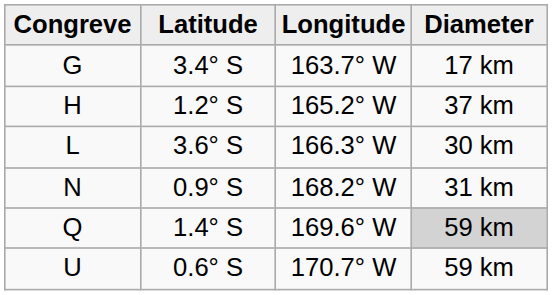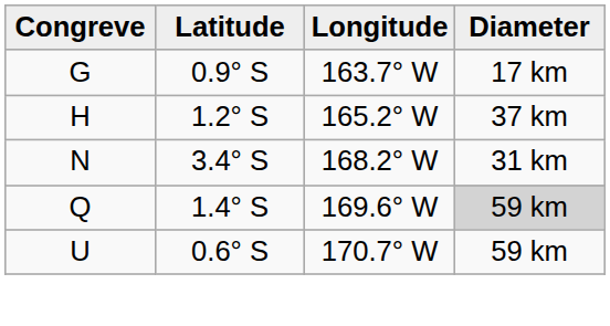 <table class="wikitable">
 <tr>
 <th width="25%" style="background:#eeeeee;">Congreve</th>
 <th width="25%" style="background:#eeeeee;">Latitude</th>
 <th width="25%" style="background:#eeeeee;">Longitude</th>
 <th width="25%" style="background:#eeeeee;">Diameter</th>
 </tr>
 <tr>
 <td align="center">G</td>
-<td align="center">3.4° S</td>
+<td align="center">0.9° S</td>
 <td align="center">163.7° W</td>
 <td align="center">17 km</td>
 </tr>
 <tr>
 <td align="center">H</td>
 <td align="center">1.2° S</td>
 <td align="center">165.2° W</td>
 <td align="center">37 km</td>
 </tr>
 <tr>
-<td align="center">L</td>
-<td align="center">3.6° S</td>
-<td align="center">166.3° W</td>
-<td align="center">30 km</td>
-</tr>
-<tr>
 <td align="center">N</td>
-<td align="center">0.9° S</td>
+<td align="center">3.4° S</td>
 <td align="center">168.2° W</td>
 <td align="center">31 km</td>
 </tr>
 <tr>
 <td align="center">Q</td>
 <td align="center">1.4° S</td>
 <td align="center">169.6° W</td>
 <td align="center" style="background: lightgrey;">59 km</td>
 </tr>
 <tr>
 <td align="center">U</td>
 <td align="center">0.6° S</td>
 <td align="center">170.7° W</td>
 <td align="center">59 km</td>
 </tr>
 </table>
